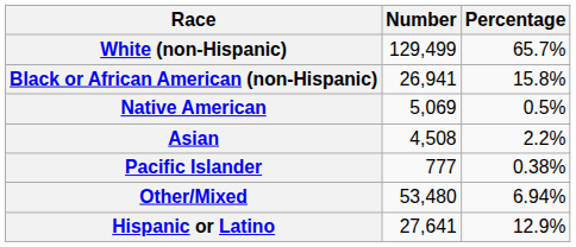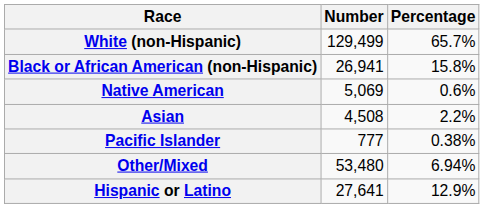 <table class="wikitable" style="text-align:right">
 <tr>
 <th scope="col">Race</th>
 <th scope="col">Number</th>
 <th scope="col">Percentage</th>
 </tr>
 <tr>
 <th scope="row"><a href='#'>White</a> (non-Hispanic)</th>
 <td>129,499</td>
 <td>65.7%</td>
 </tr>
 <tr>
 <th scope="row"><a href='#'>Black or African American</a> (non-Hispanic)</th>
 <td>26,941</td>
 <td>15.8%</td>
 </tr>
 <tr>
 <th scope="row"><a href='#'>Native American</a></th>
 <td>5,069</td>
-<td>0.5%</td>
+<td>0.6%</td>
 </tr>
 <tr>
 <th scope="row"><a href='#'>Asian</a></th>
 <td>4,508</td>
 <td>2.2%</td>
 </tr>
 <tr>
 <th scope="row"><a href='#'>Pacific Islander</a></th>
 <td>777</td>
 <td>0.38%</td>
 </tr>
 <tr>
 <th scope="row"><a href='#'>Other/Mixed</a></th>
 <td>53,480</td>
 <td>6.94%</td>
 </tr>
 <tr>
 <th scope="row"><a href='#'>Hispanic</a> or <a href='#'>Latino</a></th>
 <td>27,641</td>
 <td>12.9%</td>
 </tr>
 </table>
